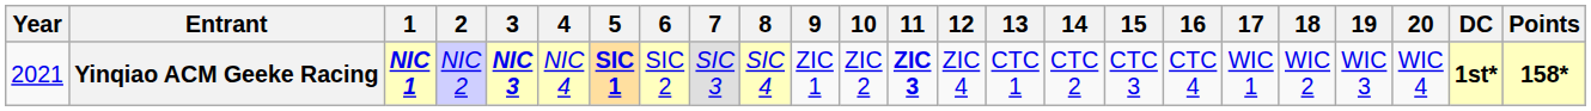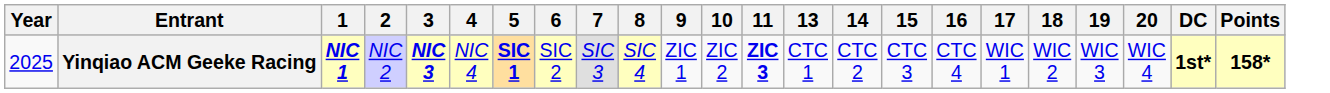 <table class="wikitable" style="text-align:center; font-size:85%">
 <tr>
 <th>Year</th>
 <th>Entrant</th>
 <th>1</th>
 <th>2</th>
 <th>3</th>
 <th>4</th>
 <th>5</th>
 <th>6</th>
 <th>7</th>
 <th>8</th>
 <th>9</th>
 <th>10</th>
 <th>11</th>
-<th>12</th>
 <th>13</th>
 <th>14</th>
 <th>15</th>
 <th>16</th>
 <th>17</th>
 <th>18</th>
 <th>19</th>
 <th>20</th>
 <th>DC</th>
 <th>Points</th>
 </tr>
 <tr>
-<td><a href='#'>2021</a></td>
+<td><a href='#'>2025</a></td>
 <th nowrap>Yinqiao ACM Geeke Racing</th>
 <td style="background:#FFFFBF;"><strong><em><a href='#'>NIC<br>1</a></em></strong><br></td>
 <td style="background:#CFCFFF;"><em><a href='#'>NIC<br>2</a></em><br></td>
 <td style="background:#FFFFBF;"><strong><em><a href='#'>NIC<br>3</a></em></strong><br></td>
 <td style="background:#FFFFBF;"><em><a href='#'>NIC<br>4</a></em><br></td>
 <td style="background:#FFDF9F;"><strong><a href='#'>SIC<br>1</a></strong><br></td>
 <td style="background:#FFFFBF;"><a href='#'>SIC<br>2</a><br></td>
 <td style="background:#DFDFDF;"><em><a href='#'>SIC<br>3</a></em><br></td>
 <td style="background:#FFFFBF;"><em><a href='#'>SIC<br>4</a></em><br></td>
 <td style="background:#;"><a href='#'>ZIC<br>1</a><br></td>
 <td style="background:#;"><a href='#'>ZIC<br>2</a><br></td>
 <td style="background:#;"><strong><a href='#'>ZIC<br>3</a><br></strong></td>
-<td style="background:#;"><a href='#'>ZIC<br>4</a><br></td>
 <td style="background:#;"><a href='#'>CTC<br>1</a><br></td>
 <td style="background:#;"><a href='#'>CTC<br>2</a><br></td>
 <td style="background:#;"><a href='#'>CTC<br>3</a><br></td>
 <td style="background:#;"><a href='#'>CTC<br>4</a><br></td>
 <td style="background:#;"><a href='#'>WIC<br>1</a><br></td>
 <td style="background:#;"><a href='#'>WIC<br>2</a><br></td>
 <td style="background:#;"><a href='#'>WIC<br>3</a><br></td>
 <td style="background:#;"><a href='#'>WIC<br>4</a><br></td>
 <th style="background:#FFFFBF;">1st*</th>
 <th style="background:#FFFFBF;">158*</th>
 </tr>
 </table>
